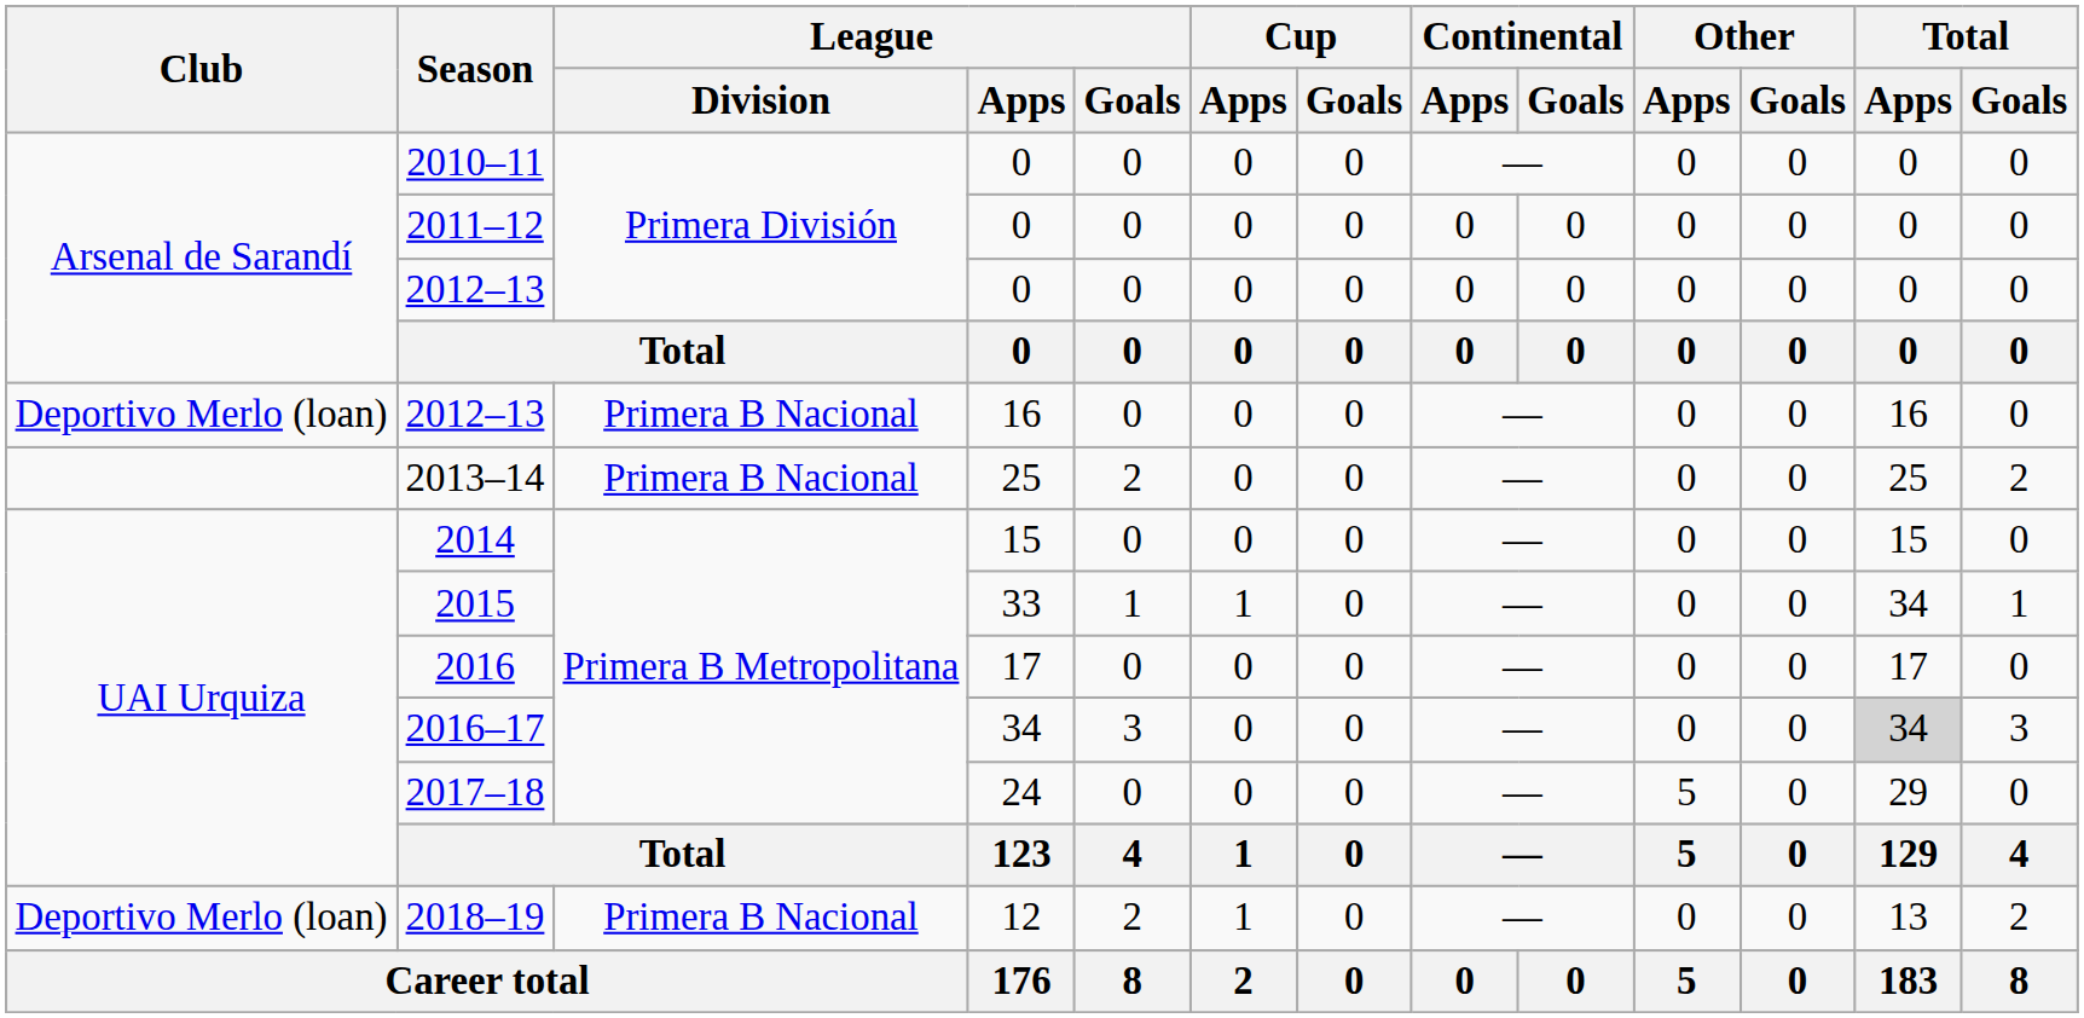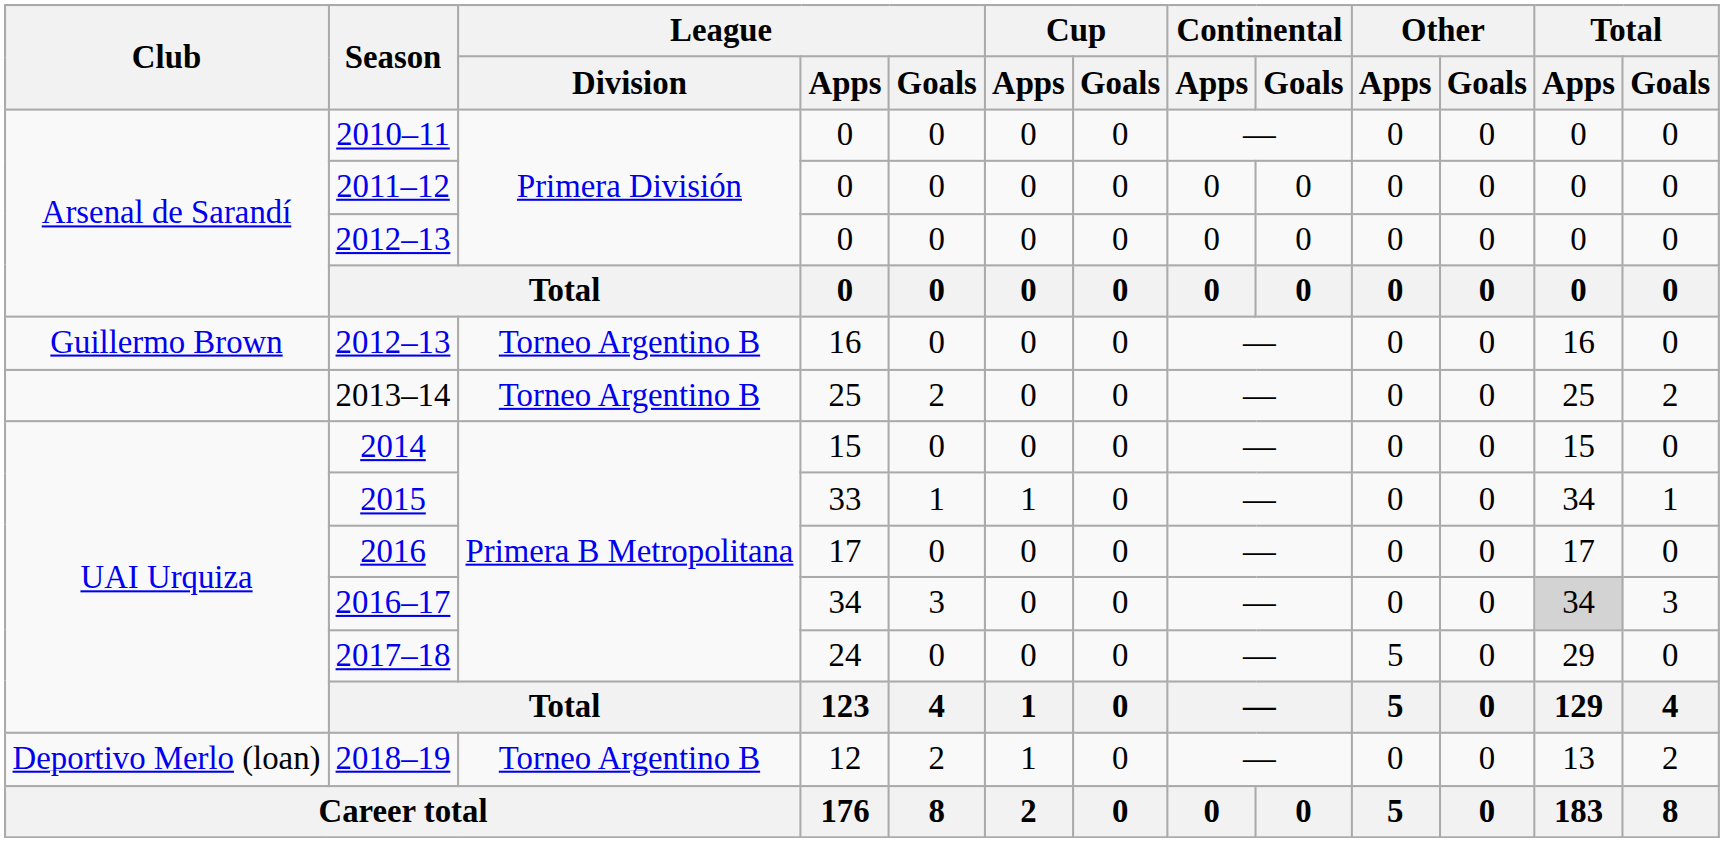 <table class="wikitable" style="text-align:center">
 <tr>
 <th rowspan="2">Club</th>
 <th rowspan="2">Season</th>
 <th colspan="3">League</th>
 <th colspan="2">Cup</th>
 <th colspan="2">Continental</th>
 <th colspan="2">Other</th>
 <th colspan="2">Total</th>
 </tr>
 <tr>
 <th>Division</th>
 <th>Apps</th>
 <th>Goals</th>
 <th>Apps</th>
 <th>Goals</th>
 <th>Apps</th>
 <th>Goals</th>
 <th>Apps</th>
 <th>Goals</th>
 <th>Apps</th>
 <th>Goals</th>
 </tr>
 <tr>
 <td rowspan="4"><a href='#'>Arsenal de Sarandí</a></td>
 <td><a href='#'>2010–11</a></td>
 <td rowspan="3"><a href='#'>Primera División</a></td>
 <td>0</td>
 <td>0</td>
 <td>0</td>
 <td>0</td>
 <td colspan="2">—</td>
 <td>0</td>
 <td>0</td>
 <td>0</td>
 <td>0</td>
 </tr>
 <tr>
 <td><a href='#'>2011–12</a></td>
 <td>0</td>
 <td>0</td>
 <td>0</td>
 <td>0</td>
 <td>0</td>
 <td>0</td>
 <td>0</td>
 <td>0</td>
 <td>0</td>
 <td>0</td>
 </tr>
 <tr>
 <td><a href='#'>2012–13</a></td>
 <td>0</td>
 <td>0</td>
 <td>0</td>
 <td>0</td>
 <td>0</td>
 <td>0</td>
 <td>0</td>
 <td>0</td>
 <td>0</td>
 <td>0</td>
 </tr>
 <tr>
 <th colspan="2">Total</th>
 <th>0</th>
 <th>0</th>
 <th>0</th>
 <th>0</th>
 <th>0</th>
 <th>0</th>
 <th>0</th>
 <th>0</th>
 <th>0</th>
 <th>0</th>
 </tr>
 <tr>
-<td rowspan="1"><a href='#'>Deportivo Merlo</a> (loan)</td>
+<td rowspan="1"><a href='#'>Guillermo Brown</a></td>
 <td><a href='#'>2012–13</a></td>
-<td rowspan="1"><a href='#'>Primera B Nacional</a></td>
+<td rowspan="1"><a href='#'>Torneo Argentino B</a></td>
 <td>16</td>
 <td>0</td>
 <td>0</td>
 <td>0</td>
 <td colspan="2">—</td>
 <td>0</td>
 <td>0</td>
 <td>16</td>
 <td>0</td>
 </tr>
 <tr>
 <td rowspan="1"></td>
 <td>2013–14</td>
-<td rowspan="1"><a href='#'>Primera B Nacional</a></td>
+<td rowspan="1"><a href='#'>Torneo Argentino B</a></td>
 <td>25</td>
 <td>2</td>
 <td>0</td>
 <td>0</td>
 <td colspan="2">—</td>
 <td>0</td>
 <td>0</td>
 <td>25</td>
 <td>2</td>
 </tr>
 <tr>
 <td rowspan="6"><a href='#'>UAI Urquiza</a></td>
 <td><a href='#'>2014</a></td>
 <td rowspan="5"><a href='#'>Primera B Metropolitana</a></td>
 <td>15</td>
 <td>0</td>
 <td>0</td>
 <td>0</td>
 <td colspan="2">—</td>
 <td>0</td>
 <td>0</td>
 <td>15</td>
 <td>0</td>
 </tr>
 <tr>
 <td><a href='#'>2015</a></td>
 <td>33</td>
 <td>1</td>
 <td>1</td>
 <td>0</td>
 <td colspan="2">—</td>
 <td>0</td>
 <td>0</td>
 <td>34</td>
 <td>1</td>
 </tr>
 <tr>
 <td><a href='#'>2016</a></td>
 <td>17</td>
 <td>0</td>
 <td>0</td>
 <td>0</td>
 <td colspan="2">—</td>
 <td>0</td>
 <td>0</td>
 <td>17</td>
 <td>0</td>
 </tr>
 <tr>
 <td><a href='#'>2016–17</a></td>
 <td>34</td>
 <td>3</td>
 <td>0</td>
 <td>0</td>
 <td colspan="2">—</td>
 <td>0</td>
 <td>0</td>
 <td style="background: lightgrey;">34</td>
 <td>3</td>
 </tr>
 <tr>
 <td><a href='#'>2017–18</a></td>
 <td>24</td>
 <td>0</td>
 <td>0</td>
 <td>0</td>
 <td colspan="2">—</td>
 <td>5</td>
 <td>0</td>
 <td>29</td>
 <td>0</td>
 </tr>
 <tr>
 <th colspan="2">Total</th>
 <th>123</th>
 <th>4</th>
 <th>1</th>
 <th>0</th>
 <th colspan="2">—</th>
 <th>5</th>
 <th>0</th>
 <th>129</th>
 <th>4</th>
 </tr>
 <tr>
 <td rowspan="1"><a href='#'>Deportivo Merlo</a> (loan)</td>
 <td><a href='#'>2018–19</a></td>
-<td rowspan="1"><a href='#'>Primera B Nacional</a></td>
+<td rowspan="1"><a href='#'>Torneo Argentino B</a></td>
 <td>12</td>
 <td>2</td>
 <td>1</td>
 <td>0</td>
 <td colspan="2">—</td>
 <td>0</td>
 <td>0</td>
 <td>13</td>
 <td>2</td>
 </tr>
 <tr>
 <th colspan="3">Career total</th>
 <th>176</th>
 <th>8</th>
 <th>2</th>
 <th>0</th>
 <th>0</th>
 <th>0</th>
 <th>5</th>
 <th>0</th>
 <th>183</th>
 <th>8</th>
 </tr>
 </table>
